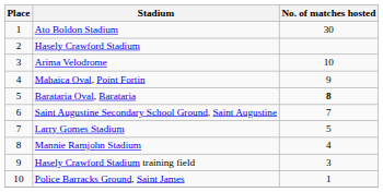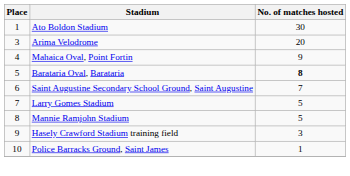 <table class="wikitable" style="font-size:90%;">
 <tr>
 <th>Place</th>
 <th>Stadium</th>
 <th>No. of matches hosted</th>
 </tr>
 <tr>
 <td rowspan=1 style="text-align:center;">1</td>
 <td><a href='#'>Ato Boldon Stadium</a></td>
 <td style="text-align:center;">30</td>
 </tr>
 <tr>
-<td rowspan=1 style="text-align:center;">2</td>
-<td><a href='#'>Hasely Crawford Stadium</a></td>
-<td></td>
-</tr>
-<tr>
 <td rowspan=1 style="text-align:center;">3</td>
 <td><a href='#'>Arima Velodrome</a></td>
-<td style="text-align:center;">10</td>
+<td style="text-align:center;">20</td>
 </tr>
 <tr>
 <td rowspan=1 style="text-align:center;">4</td>
 <td><a href='#'>Mahaica Oval</a>, <a href='#'>Point Fortin</a></td>
 <td style="text-align:center;">9</td>
 </tr>
 <tr>
 <td rowspan=1 style="text-align:center;">5</td>
 <td><a href='#'>Barataria Oval</a>, <a href='#'>Barataria</a></td>
 <td style="text-align:center;"><strong>8</strong></td>
 </tr>
 <tr>
 <td rowspan=1 style="text-align:center;">6</td>
 <td><a href='#'>Saint Augustine Secondary School Ground</a>, <a href='#'>Saint Augustine</a></td>
 <td style="text-align:center;">7</td>
 </tr>
 <tr>
 <td rowspan=1 style="text-align:center;">7</td>
 <td><a href='#'>Larry Gomes Stadium</a></td>
 <td style="text-align:center;">5</td>
 </tr>
 <tr>
 <td rowspan=1 style="text-align:center;">8</td>
 <td><a href='#'>Mannie Ramjohn Stadium</a></td>
-<td style="text-align:center;">4</td>
+<td style="text-align:center;">5</td>
 </tr>
 <tr>
 <td rowspan=1 style="text-align:center;">9</td>
 <td><a href='#'>Hasely Crawford Stadium</a> training field</td>
 <td style="text-align:center;">3</td>
 </tr>
 <tr>
 <td rowspan=1 style="text-align:center;">10</td>
 <td><a href='#'>Police Barracks Ground</a>, <a href='#'>Saint James</a></td>
 <td style="text-align:center;">1</td>
 </tr>
 <tr>
 </tr>
 </table>
